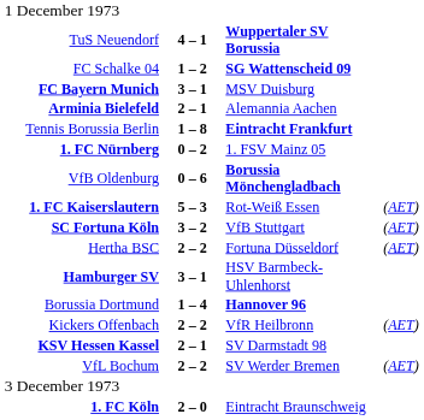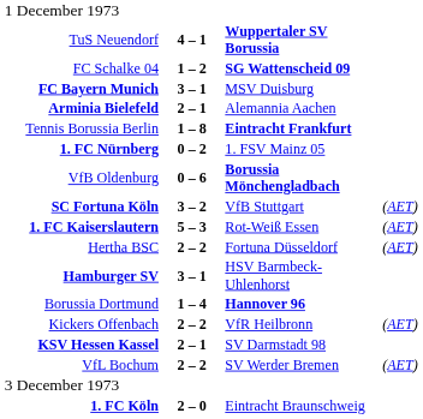 <table width=100% cellspacing=1>
 <tr>
 <th width=25%></th>
 <th width=10%></th>
 <th width=25%></th>
 <th></th>
 </tr>
 <tr>
 <td>1 December 1973</td>
 </tr>
 <tr style=font-size:90%>
 <td align=right><a href='#'>TuS Neuendorf</a></td>
 <td align=center><strong>4 – 1</strong></td>
 <td><strong><a href='#'>Wuppertaler SV Borussia</a></strong></td>
 </tr>
 <tr style=font-size:90%>
 <td align=right><a href='#'>FC Schalke 04</a></td>
 <td align=center><strong>1 – 2</strong></td>
 <td><strong><a href='#'>SG Wattenscheid 09</a></strong></td>
 </tr>
 <tr style=font-size:90%>
 <td align=right><strong><a href='#'>FC Bayern Munich</a></strong></td>
 <td align=center><strong>3 – 1</strong></td>
 <td><a href='#'>MSV Duisburg</a></td>
 </tr>
 <tr style=font-size:90%>
 <td align=right><strong><a href='#'>Arminia Bielefeld</a></strong></td>
 <td align=center><strong>2 – 1</strong></td>
 <td><a href='#'>Alemannia Aachen</a></td>
 </tr>
 <tr style=font-size:90%>
 <td align=right><a href='#'>Tennis Borussia Berlin</a></td>
 <td align=center><strong>1 – 8</strong></td>
 <td><strong><a href='#'>Eintracht Frankfurt</a></strong></td>
 </tr>
 <tr style=font-size:90%>
 <td align=right><strong><a href='#'>1. FC Nürnberg</a></strong></td>
 <td align=center><strong>0 – 2</strong></td>
 <td><a href='#'>1. FSV Mainz 05</a></td>
 </tr>
 <tr style=font-size:90%>
 <td align=right><a href='#'>VfB Oldenburg</a></td>
 <td align=center><strong>0 – 6</strong></td>
 <td><strong><a href='#'>Borussia Mönchengladbach</a></strong></td>
 </tr>
 <tr style=font-size:90%>
+<td align=right><strong><a href='#'>SC Fortuna Köln</a></strong></td>
+<td align=center><strong>3 – 2</strong></td>
+<td><a href='#'>VfB Stuttgart</a></td>
+<td><em>(<a href='#'>AET</a>)</em></td>
+</tr>
+<tr style=font-size:90%>
 <td align=right><strong><a href='#'>1. FC Kaiserslautern</a></strong></td>
 <td align=center><strong>5 – 3</strong></td>
 <td><a href='#'>Rot-Weiß Essen</a></td>
-<td><em>(<a href='#'>AET</a>)</em></td>
-</tr>
-<tr style=font-size:90%>
-<td align=right><strong><a href='#'>SC Fortuna Köln</a></strong></td>
-<td align=center><strong>3 – 2</strong></td>
-<td><a href='#'>VfB Stuttgart</a></td>
 <td><em>(<a href='#'>AET</a>)</em></td>
 </tr>
 <tr style=font-size:90%>
 <td align=right><a href='#'>Hertha BSC</a></td>
 <td align=center><strong>2 – 2</strong></td>
 <td><a href='#'>Fortuna Düsseldorf</a></td>
 <td><em>(<a href='#'>AET</a>)</em></td>
 </tr>
 <tr style=font-size:90%>
 <td align=right><strong><a href='#'>Hamburger SV</a></strong></td>
 <td align=center><strong>3 – 1</strong></td>
 <td><a href='#'>HSV Barmbeck-Uhlenhorst</a></td>
 </tr>
 <tr style=font-size:90%>
 <td align=right><a href='#'>Borussia Dortmund</a></td>
 <td align=center><strong>1 – 4</strong></td>
 <td><strong><a href='#'>Hannover 96</a></strong></td>
 </tr>
 <tr style=font-size:90%>
 <td align=right><a href='#'>Kickers Offenbach</a></td>
 <td align=center><strong>2 – 2</strong></td>
 <td><a href='#'>VfR Heilbronn</a></td>
 <td><em>(<a href='#'>AET</a>)</em></td>
 </tr>
 <tr style=font-size:90%>
 <td align=right><strong><a href='#'>KSV Hessen Kassel</a></strong></td>
 <td align=center><strong>2 – 1</strong></td>
 <td><a href='#'>SV Darmstadt 98</a></td>
 </tr>
 <tr style=font-size:90%>
 <td align=right><a href='#'>VfL Bochum</a></td>
 <td align=center><strong>2 – 2</strong></td>
 <td><a href='#'>SV Werder Bremen</a></td>
 <td><em>(<a href='#'>AET</a>)</em></td>
 </tr>
 <tr>
 <td>3 December 1973</td>
 </tr>
 <tr style=font-size:90%>
 <td align=right><strong><a href='#'>1. FC Köln</a></strong></td>
 <td align=center><strong>2 – 0</strong></td>
 <td><a href='#'>Eintracht Braunschweig</a></td>
 </tr>
 </table>
